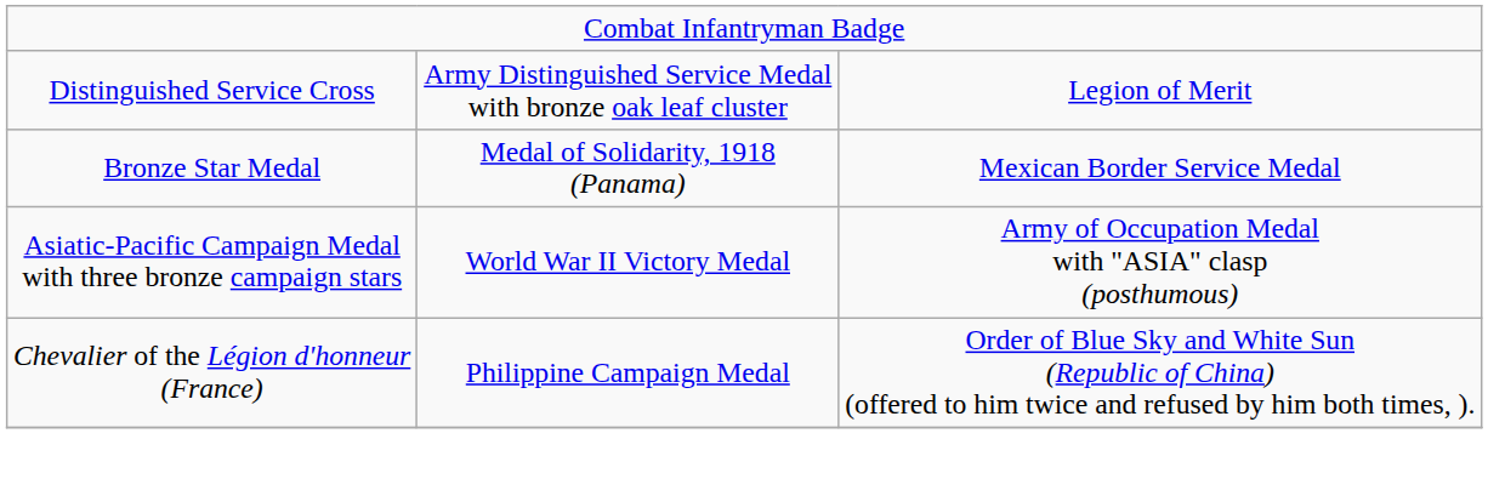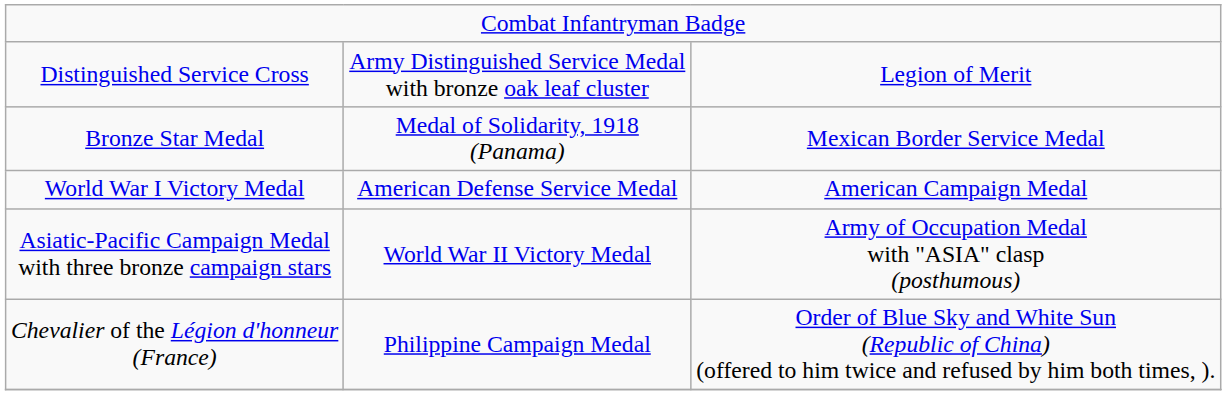 <table class="wikitable" style="margin:1em auto; text-align:center;">
 <tr>
 <td colspan="3"><a href='#'>Combat Infantryman Badge</a></td>
 </tr>
 <tr>
 <td><a href='#'>Distinguished Service Cross</a></td>
 <td><a href='#'>Army Distinguished Service Medal</a><br>with bronze <a href='#'>oak leaf cluster</a></td>
 <td><a href='#'>Legion of Merit</a></td>
 </tr>
 <tr>
 <td><a href='#'>Bronze Star Medal</a></td>
 <td><a href='#'>Medal of Solidarity, 1918</a><br><em>(Panama)</em></td>
 <td><a href='#'>Mexican Border Service Medal</a></td>
 </tr>
 <tr>
+<td><a href='#'>World War I Victory Medal</a></td>
+<td><a href='#'>American Defense Service Medal</a></td>
+<td><a href='#'>American Campaign Medal</a></td>
+</tr>
+<tr>
 <td><a href='#'>Asiatic-Pacific Campaign Medal</a><br>with three bronze <a href='#'>campaign stars</a></td>
 <td><a href='#'>World War II Victory Medal</a></td>
 <td><a href='#'>Army of Occupation Medal</a><br>with "ASIA" clasp<br><em>(posthumous)</em></td>
 </tr>
 <tr>
 <td><em>Chevalier</em> of the <em><a href='#'>Légion d'honneur</a></em><br><em>(France)</em></td>
 <td><a href='#'>Philippine Campaign Medal</a></td>
 <td><a href='#'>Order of Blue Sky and White Sun</a><br><em>(<a href='#'>Republic of China</a>)</em><br>(offered to him twice and refused by him both times, ).</td>
 </tr>
 <tr>
 </tr>
 </table>
